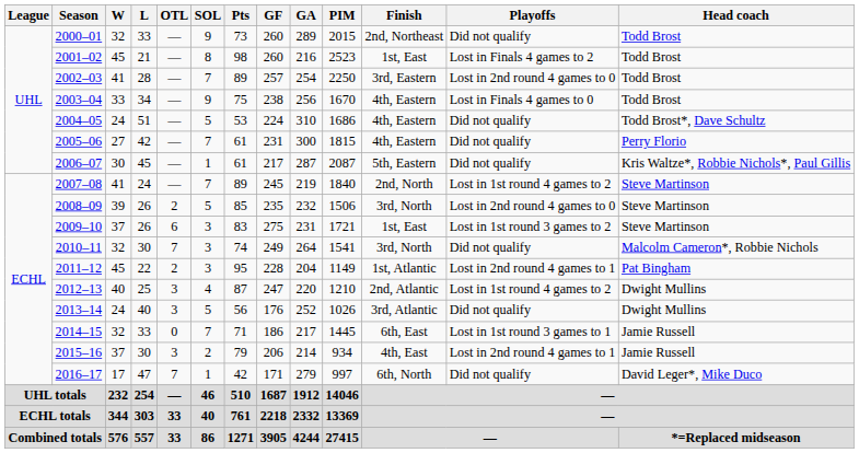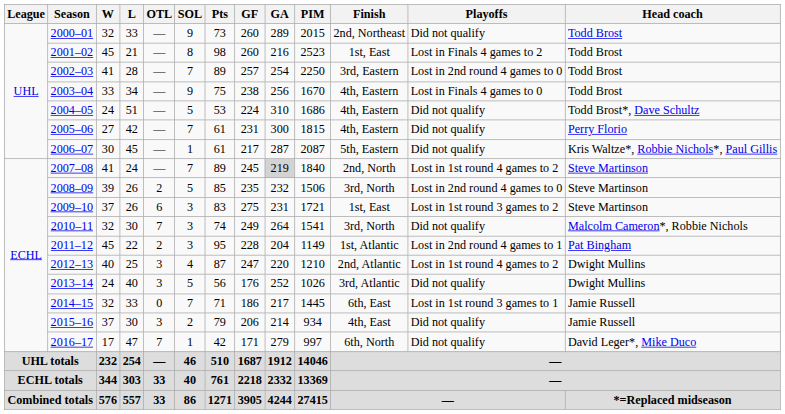 <table class="wikitable" style="text-align:center">
 <tr>
 <th>League</th>
 <th>Season</th>
 <th>W</th>
 <th>L</th>
 <th>OTL</th>
 <th>SOL</th>
 <th>Pts</th>
 <th>GF</th>
 <th>GA</th>
 <th>PIM</th>
 <th>Finish</th>
 <th>Playoffs</th>
 <th>Head coach</th>
 </tr>
 <tr>
 <td rowspan=7><a href='#'>UHL</a></td>
 <td><a href='#'>2000–01</a></td>
 <td>32</td>
 <td>33</td>
 <td>—</td>
 <td>9</td>
 <td>73</td>
 <td>260</td>
 <td>289</td>
 <td>2015</td>
 <td>2nd, Northeast</td>
 <td align=left>Did not qualify</td>
 <td align=left><a href='#'>Todd Brost</a></td>
 </tr>
 <tr>
 <td><a href='#'>2001–02</a></td>
 <td>45</td>
 <td>21</td>
 <td>—</td>
 <td>8</td>
 <td>98</td>
 <td>260</td>
 <td>216</td>
 <td>2523</td>
 <td>1st, East</td>
 <td align=left>Lost in Finals 4 games to 2</td>
 <td align=left>Todd Brost</td>
 </tr>
 <tr>
 <td><a href='#'>2002–03</a></td>
 <td>41</td>
 <td>28</td>
 <td>—</td>
 <td>7</td>
 <td>89</td>
 <td>257</td>
 <td>254</td>
 <td>2250</td>
 <td>3rd, Eastern</td>
 <td align=left>Lost in 2nd round 4 games to 0</td>
 <td align=left>Todd Brost</td>
 </tr>
 <tr>
 <td><a href='#'>2003–04</a></td>
 <td>33</td>
 <td>34</td>
 <td>—</td>
 <td>9</td>
 <td>75</td>
 <td>238</td>
 <td>256</td>
 <td>1670</td>
 <td>4th, Eastern</td>
 <td align=left>Lost in Finals 4 games to 0</td>
 <td align=left>Todd Brost</td>
 </tr>
 <tr>
 <td><a href='#'>2004–05</a></td>
 <td>24</td>
 <td>51</td>
 <td>—</td>
 <td>5</td>
 <td>53</td>
 <td>224</td>
 <td>310</td>
 <td>1686</td>
 <td>4th, Eastern</td>
 <td align=left>Did not qualify</td>
 <td align=left>Todd Brost*, <a href='#'>Dave Schultz</a></td>
 </tr>
 <tr>
 <td><a href='#'>2005–06</a></td>
 <td>27</td>
 <td>42</td>
 <td>—</td>
 <td>7</td>
 <td>61</td>
 <td>231</td>
 <td>300</td>
 <td>1815</td>
 <td>4th, Eastern</td>
 <td align=left>Did not qualify</td>
 <td align=left><a href='#'>Perry Florio</a></td>
 </tr>
 <tr>
 <td><a href='#'>2006–07</a></td>
 <td>30</td>
 <td>45</td>
 <td>—</td>
 <td>1</td>
 <td>61</td>
 <td>217</td>
 <td>287</td>
 <td>2087</td>
 <td>5th, Eastern</td>
 <td align=left>Did not qualify</td>
 <td align=left>Kris Waltze*, <a href='#'>Robbie Nichols</a>*, <a href='#'>Paul Gillis</a></td>
 </tr>
 <tr>
 <td rowspan=10><a href='#'>ECHL</a></td>
 <td><a href='#'>2007–08</a></td>
 <td>41</td>
 <td>24</td>
 <td>—</td>
 <td>7</td>
 <td>89</td>
 <td>245</td>
-<td>219</td>
+<td style="background: lightgrey;">219</td>
 <td>1840</td>
 <td>2nd, North</td>
 <td align=left>Lost in 1st round 4 games to 2</td>
 <td align=left><a href='#'>Steve Martinson</a></td>
 </tr>
 <tr>
 <td><a href='#'>2008–09</a></td>
 <td>39</td>
 <td>26</td>
 <td>2</td>
 <td>5</td>
 <td>85</td>
 <td>235</td>
 <td>232</td>
 <td>1506</td>
 <td>3rd, North</td>
 <td align=left>Lost in 2nd round 4 games to 0</td>
 <td align=left>Steve Martinson</td>
 </tr>
 <tr>
 <td><a href='#'>2009–10</a></td>
 <td>37</td>
 <td>26</td>
 <td>6</td>
 <td>3</td>
 <td>83</td>
 <td>275</td>
 <td>231</td>
 <td>1721</td>
 <td>1st, East</td>
 <td align=left>Lost in 1st round 3 games to 2</td>
 <td align=left>Steve Martinson</td>
 </tr>
 <tr>
 <td><a href='#'>2010–11</a></td>
 <td>32</td>
 <td>30</td>
 <td>7</td>
 <td>3</td>
 <td>74</td>
 <td>249</td>
 <td>264</td>
 <td>1541</td>
 <td>3rd, North</td>
 <td align=left>Did not qualify</td>
 <td align=left><a href='#'>Malcolm Cameron</a>*, Robbie Nichols</td>
 </tr>
 <tr>
 <td><a href='#'>2011–12</a></td>
 <td>45</td>
 <td>22</td>
 <td>2</td>
 <td>3</td>
 <td>95</td>
 <td>228</td>
 <td>204</td>
 <td>1149</td>
 <td>1st, Atlantic</td>
 <td align=left>Lost in 2nd round 4 games to 1</td>
 <td align=left><a href='#'>Pat Bingham</a></td>
 </tr>
 <tr>
 <td><a href='#'>2012–13</a></td>
 <td>40</td>
 <td>25</td>
 <td>3</td>
 <td>4</td>
 <td>87</td>
 <td>247</td>
 <td>220</td>
 <td>1210</td>
 <td>2nd, Atlantic</td>
 <td align=left>Lost in 1st round 4 games to 2</td>
 <td align=left>Dwight Mullins</td>
 </tr>
 <tr>
 <td><a href='#'>2013–14</a></td>
 <td>24</td>
 <td>40</td>
 <td>3</td>
 <td>5</td>
 <td>56</td>
 <td>176</td>
 <td>252</td>
 <td>1026</td>
 <td>3rd, Atlantic</td>
 <td align=left>Did not qualify</td>
 <td align=left>Dwight Mullins</td>
 </tr>
 <tr>
 <td><a href='#'>2014–15</a></td>
 <td>32</td>
 <td>33</td>
 <td>0</td>
 <td>7</td>
 <td>71</td>
 <td>186</td>
 <td>217</td>
 <td>1445</td>
 <td>6th, East</td>
 <td align=left>Lost in 1st round 3 games to 1</td>
 <td align=left>Jamie Russell</td>
 </tr>
 <tr>
 <td><a href='#'>2015–16</a></td>
 <td>37</td>
 <td>30</td>
 <td>3</td>
 <td>2</td>
 <td>79</td>
 <td>206</td>
 <td>214</td>
 <td>934</td>
 <td>4th, East</td>
-<td align=left>Lost in 2nd round 4 games to 1</td>
+<td align=left>Did not qualify</td>
 <td align=left>Jamie Russell</td>
 </tr>
 <tr>
 <td><a href='#'>2016–17</a></td>
 <td>17</td>
 <td>47</td>
 <td>7</td>
 <td>1</td>
 <td>42</td>
 <td>171</td>
 <td>279</td>
 <td>997</td>
 <td>6th, North</td>
 <td align=left>Did not qualify</td>
 <td align=left>David Leger*, <a href='#'>Mike Duco</a></td>
 </tr>
 <tr style="font-weight:bold; background-color:#dddddd;">
 <td colspan=2>UHL totals</td>
 <td>232</td>
 <td>254</td>
 <td>—</td>
 <td>46</td>
 <td>510</td>
 <td>1687</td>
 <td>1912</td>
 <td>14046</td>
 <td colspan=3>—</td>
 </tr>
 <tr style="font-weight:bold; background-color:#dddddd;">
 <td colspan=2>ECHL totals</td>
 <td>344</td>
 <td>303</td>
 <td>33</td>
 <td>40</td>
 <td>761</td>
 <td>2218</td>
 <td>2332</td>
 <td>13369</td>
 <td colspan=3>—</td>
 </tr>
 <tr style="font-weight:bold; background-color:#dddddd;">
 <td colspan=2>Combined totals</td>
 <td>576</td>
 <td>557</td>
 <td>33</td>
 <td>86</td>
 <td>1271</td>
 <td>3905</td>
 <td>4244</td>
 <td>27415</td>
 <td colspan=2>—</td>
 <td>*=Replaced midseason</td>
 </tr>
 </table>
